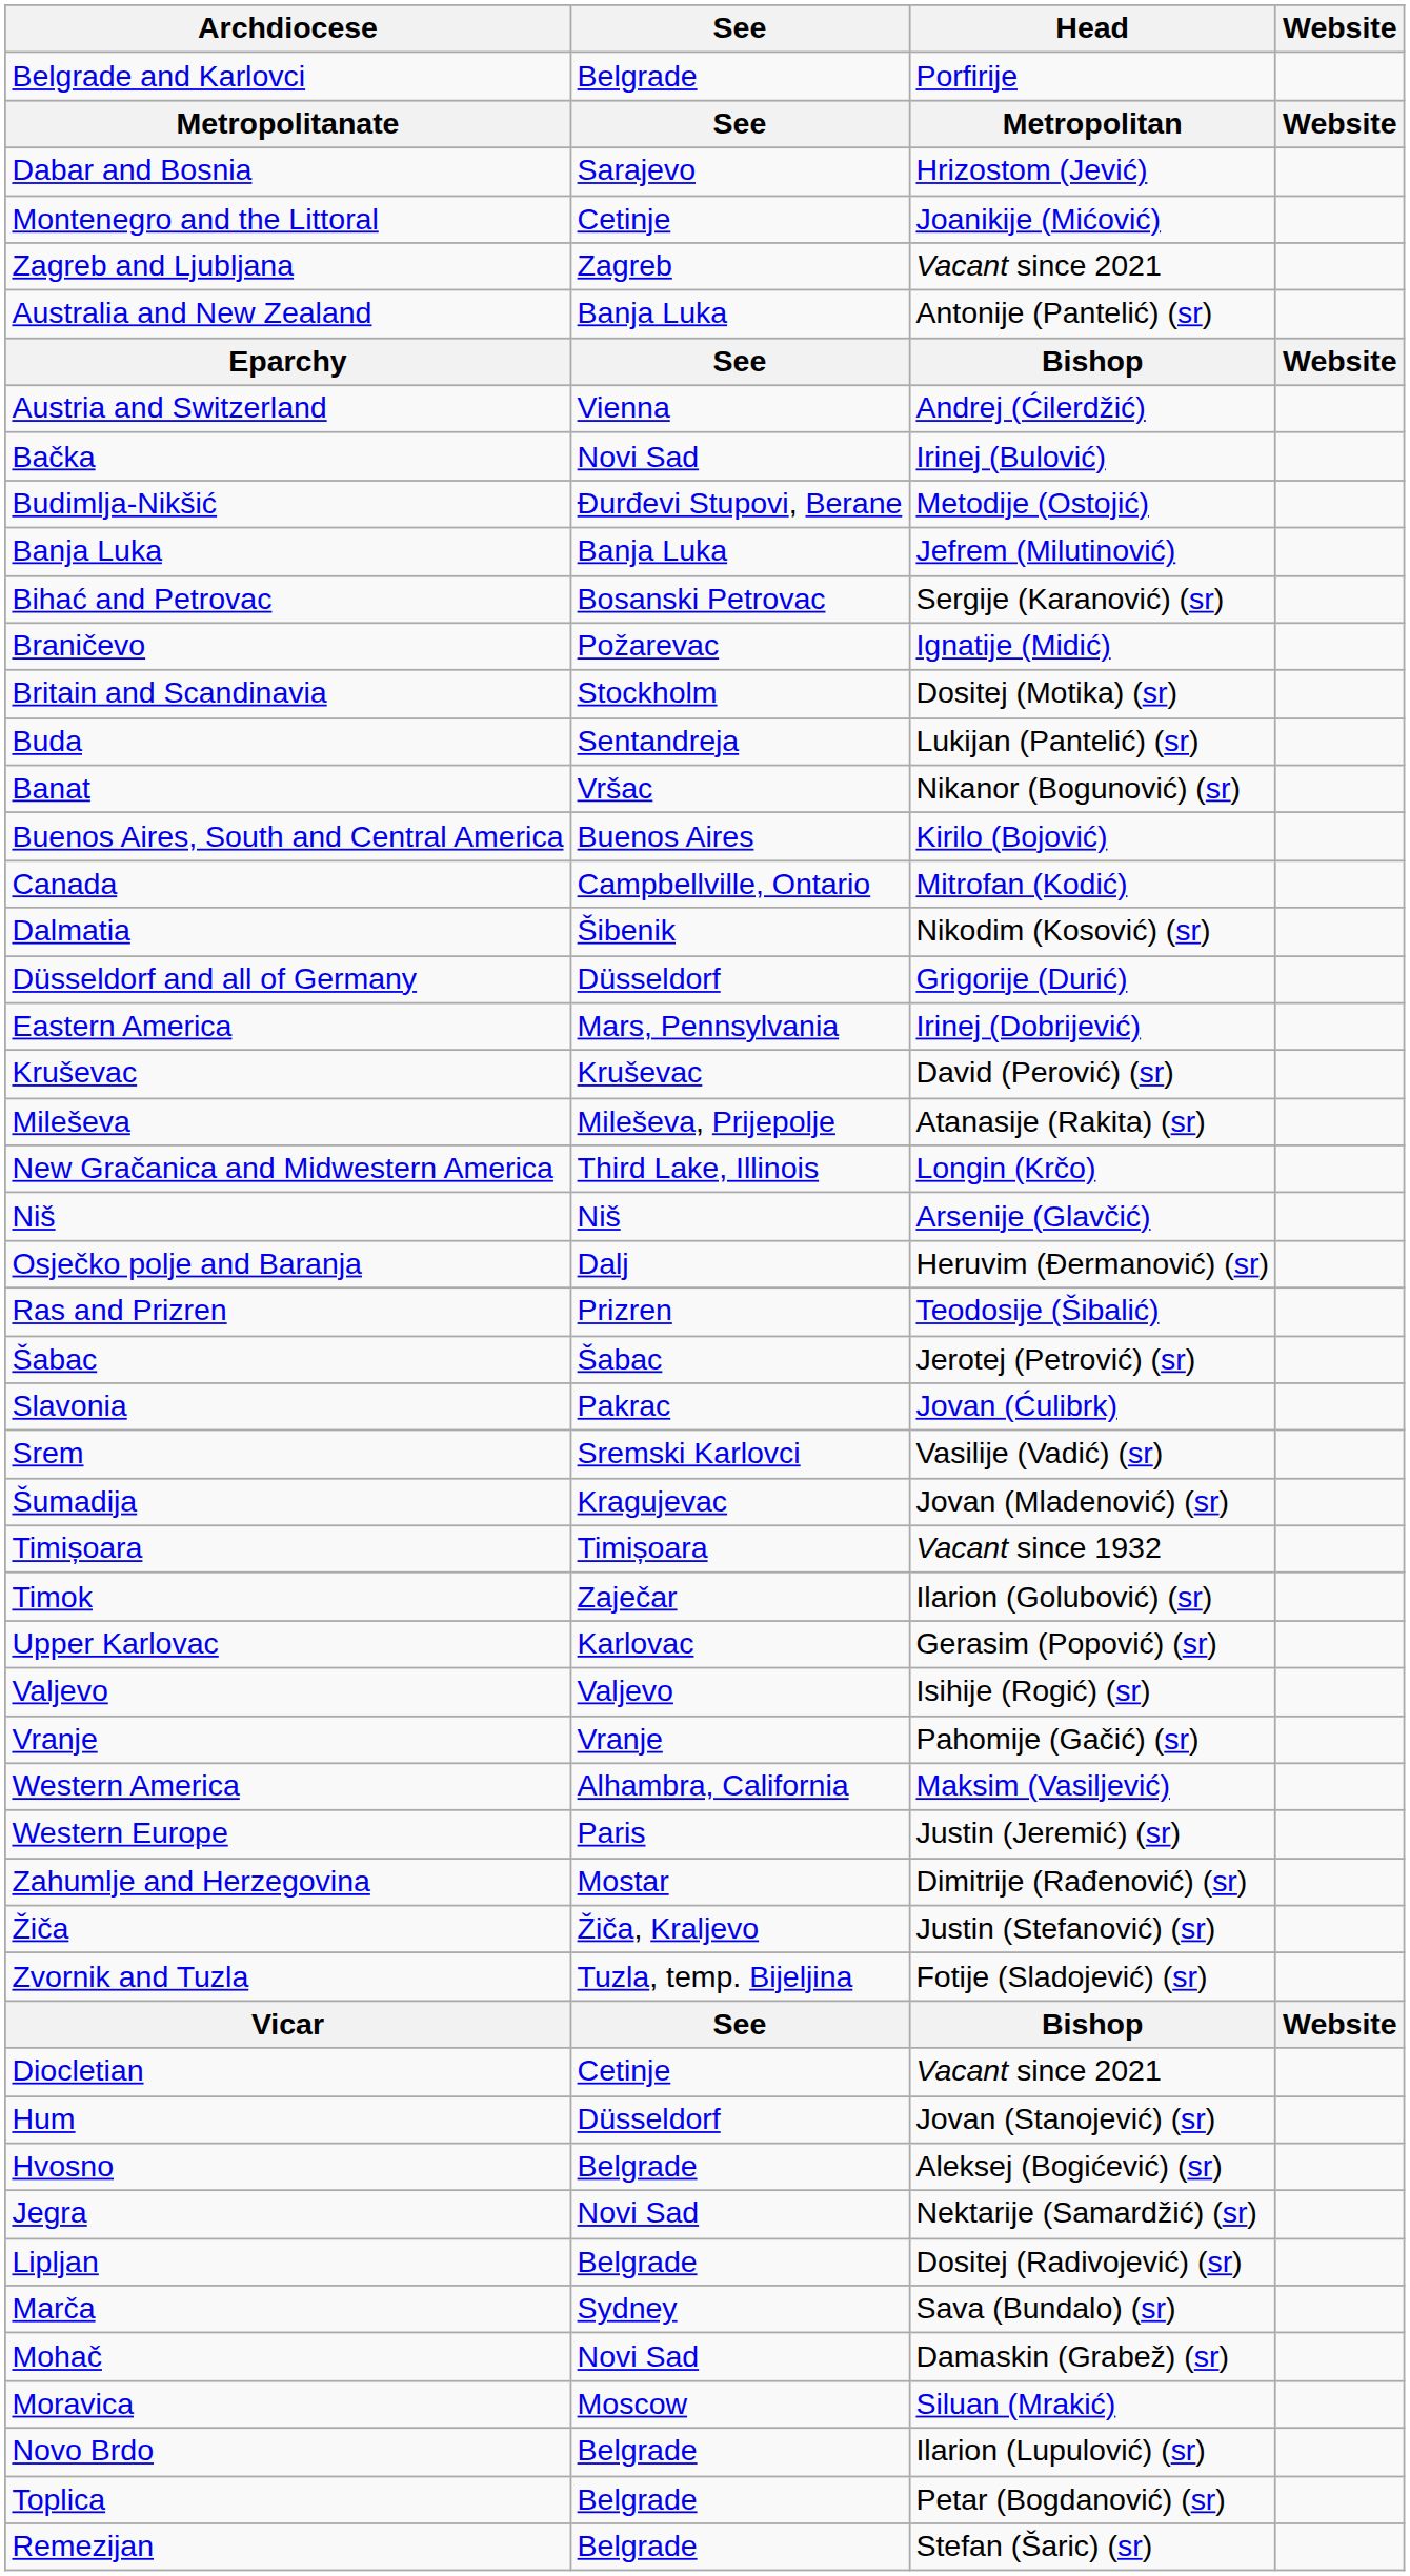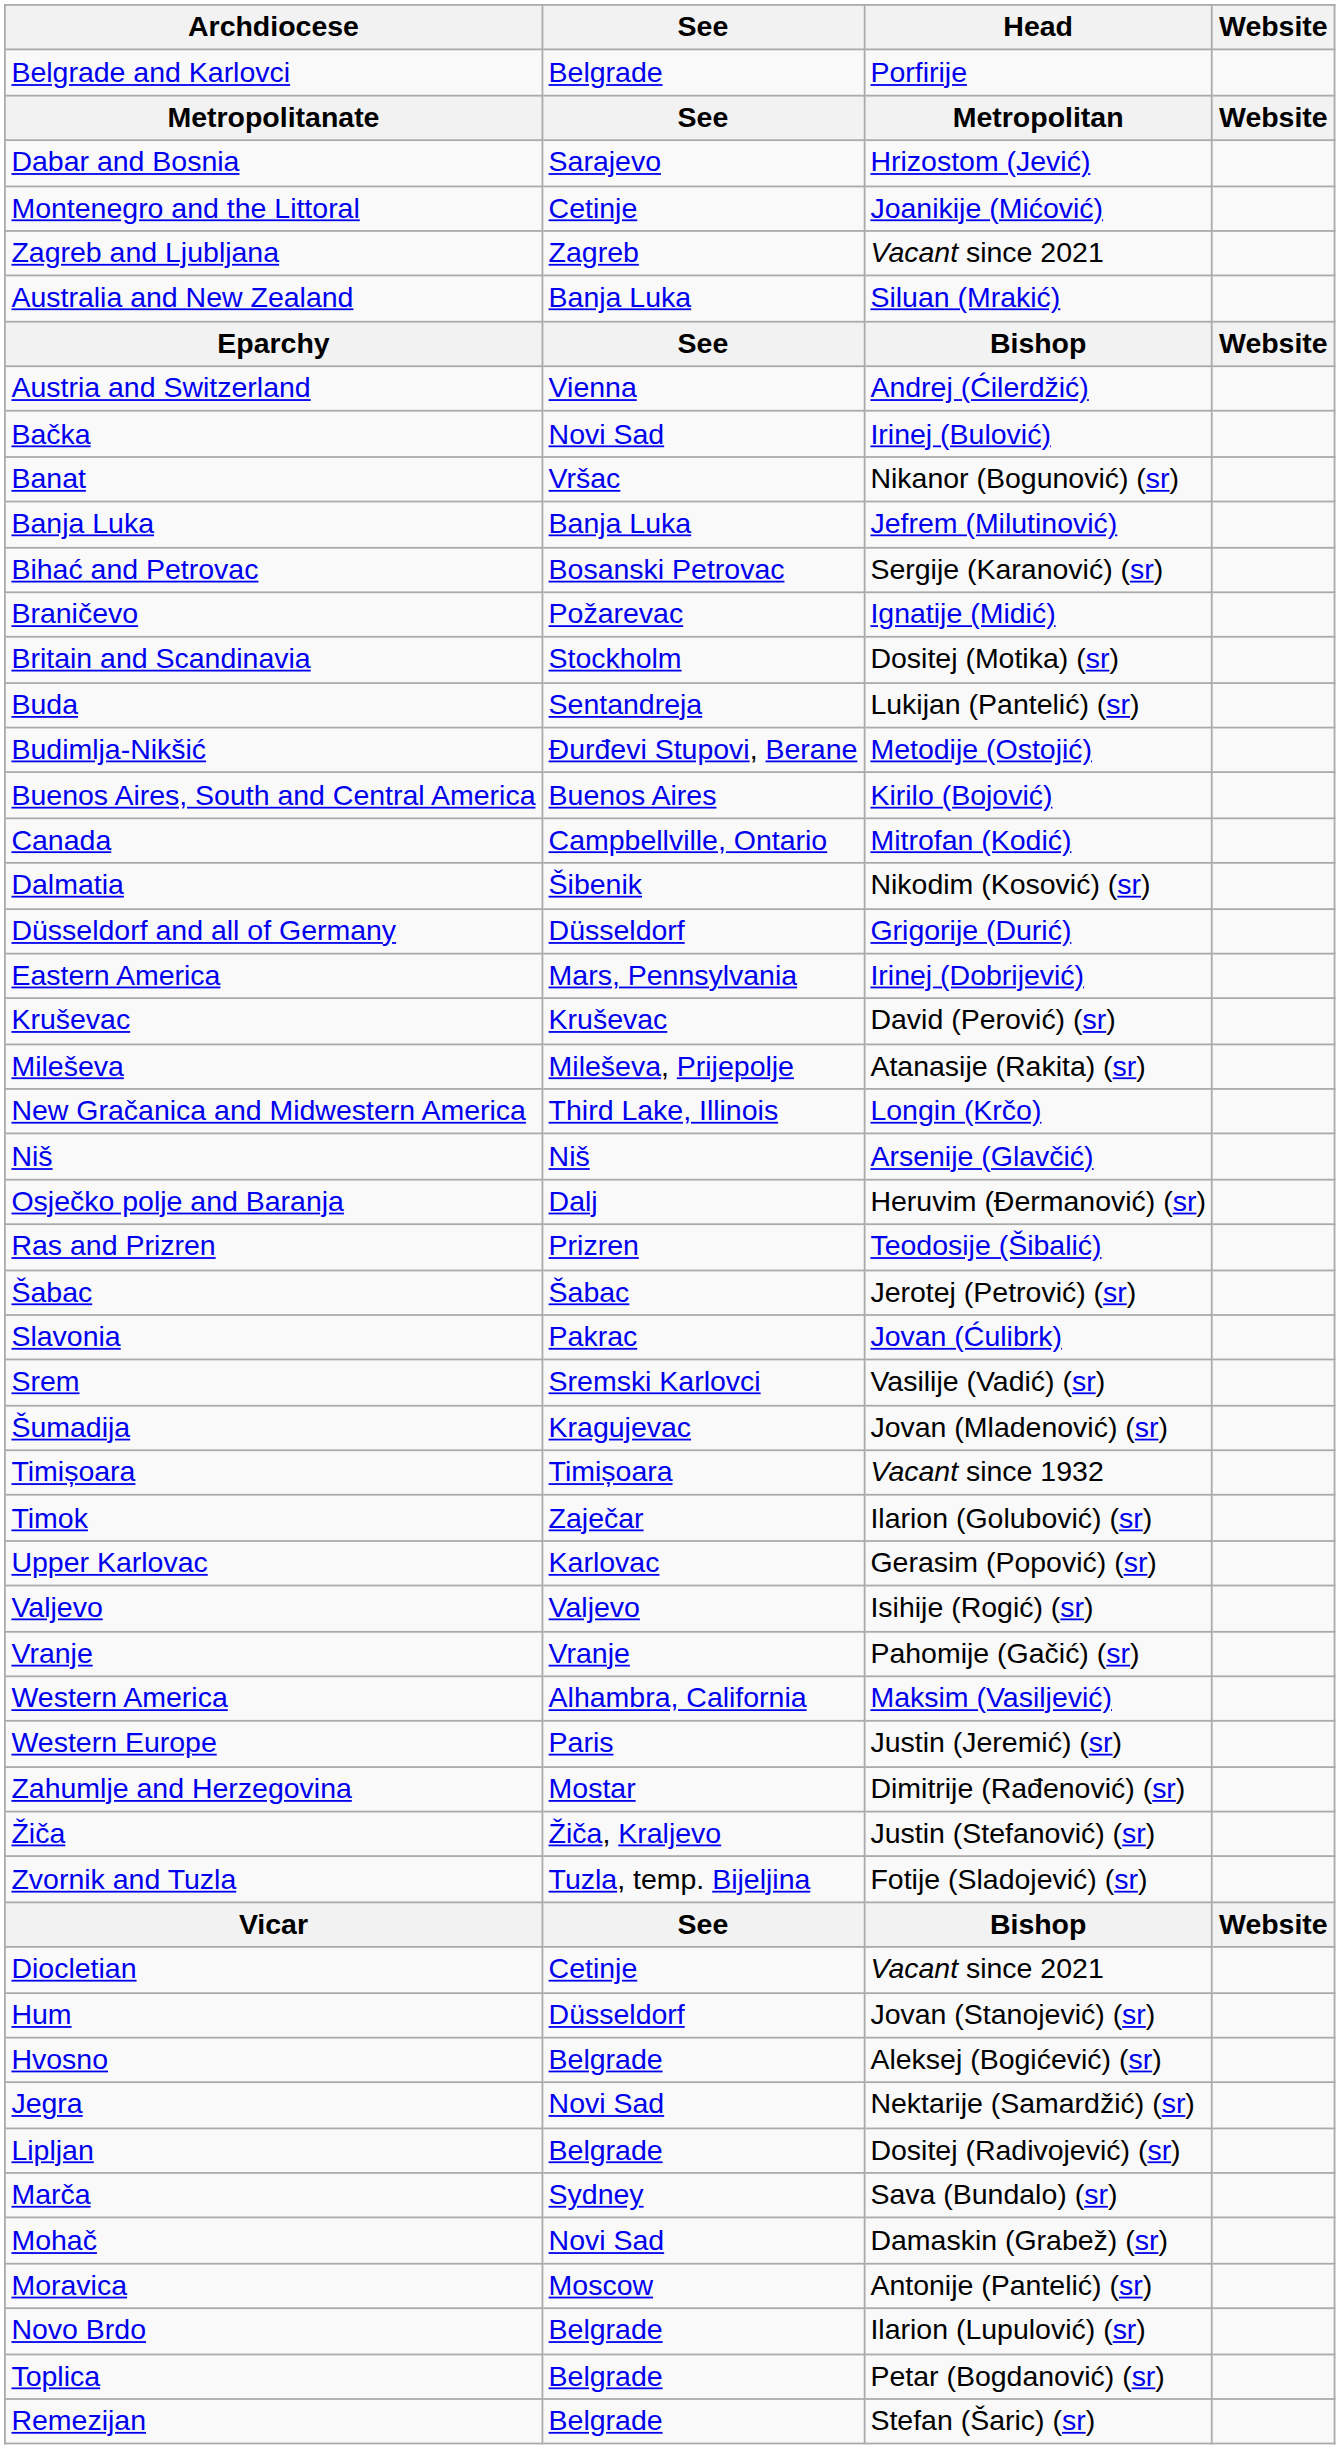 <table class=wikitable>
 <tr>
 <th>Archdiocese</th>
 <th>See</th>
 <th>Head</th>
 <th>Website</th>
 </tr>
 <tr>
 <td><a href='#'>Belgrade and Karlovci</a></td>
 <td> <a href='#'>Belgrade</a></td>
 <td><a href='#'>Porfirije</a></td>
 <td> </td>
 </tr>
 <tr>
 <th>Metropolitanate</th>
 <th>See</th>
 <th>Metropolitan</th>
 <th>Website</th>
 </tr>
 <tr>
 <td><a href='#'>Dabar and Bosnia</a></td>
 <td> <a href='#'>Sarajevo</a></td>
 <td><a href='#'>Hrizostom (Jević)</a></td>
 <td></td>
 </tr>
 <tr>
 <td><a href='#'>Montenegro and the Littoral</a></td>
 <td> <a href='#'>Cetinje</a></td>
 <td><a href='#'>Joanikije (Mićović)</a></td>
 <td></td>
 </tr>
 <tr>
 <td><a href='#'>Zagreb and Ljubljana</a></td>
 <td> <a href='#'>Zagreb</a></td>
 <td><em>Vacant</em> since 2021</td>
 <td></td>
 </tr>
 <tr>
 <td><a href='#'>Australia and New Zealand</a></td>
 <td> <a href='#'>Banja Luka</a></td>
-<td>Antonije (Pantelić) (<a href='#'>sr</a>)</td>
+<td><a href='#'>Siluan (Mrakić)</a></td>
 <td></td>
 </tr>
 <tr>
 <th>Eparchy</th>
 <th>See</th>
 <th>Bishop</th>
 <th>Website</th>
 </tr>
 <tr>
 <td><a href='#'>Austria and Switzerland</a></td>
 <td> <a href='#'>Vienna</a></td>
 <td><a href='#'>Andrej (Ćilerdžić)</a></td>
 <td></td>
 </tr>
 <tr>
 <td><a href='#'>Bačka</a></td>
 <td> <a href='#'>Novi Sad</a></td>
 <td><a href='#'>Irinej (Bulović)</a></td>
 <td></td>
 </tr>
 <tr>
-<td><a href='#'>Budimlja-Nikšić</a></td>
-<td> <a href='#'>Đurđevi Stupovi</a>, <a href='#'>Berane</a></td>
-<td><a href='#'>Metodije (Ostojić)</a></td>
+<td><a href='#'>Banat</a></td>
+<td> <a href='#'>Vršac</a></td>
+<td>Nikanor (Bogunović) (<a href='#'>sr</a>)</td>
 <td></td>
 </tr>
 <tr>
 <td><a href='#'>Banja Luka</a></td>
 <td> <a href='#'>Banja Luka</a></td>
 <td><a href='#'>Jefrem (Milutinović)</a></td>
 <td></td>
 </tr>
 <tr>
 <td><a href='#'>Bihać and Petrovac</a></td>
 <td> <a href='#'>Bosanski Petrovac</a></td>
 <td>Sergije (Karanović) (<a href='#'>sr</a>)</td>
 <td></td>
 </tr>
 <tr>
 <td><a href='#'>Braničevo</a></td>
 <td> <a href='#'>Požarevac</a></td>
 <td><a href='#'>Ignatije (Midić)</a></td>
 <td></td>
 </tr>
 <tr>
 <td><a href='#'>Britain and Scandinavia</a></td>
 <td> <a href='#'>Stockholm</a></td>
 <td>Dositej (Motika) (<a href='#'>sr</a>)</td>
 <td></td>
 </tr>
 <tr>
 <td><a href='#'>Buda</a></td>
 <td> <a href='#'>Sentandreja</a></td>
 <td>Lukijan (Pantelić) (<a href='#'>sr</a>)</td>
 <td></td>
 </tr>
 <tr>
-<td><a href='#'>Banat</a></td>
-<td> <a href='#'>Vršac</a></td>
-<td>Nikanor (Bogunović) (<a href='#'>sr</a>)</td>
+<td><a href='#'>Budimlja-Nikšić</a></td>
+<td> <a href='#'>Đurđevi Stupovi</a>, <a href='#'>Berane</a></td>
+<td><a href='#'>Metodije (Ostojić)</a></td>
 <td></td>
 </tr>
 <tr>
 <td><a href='#'>Buenos Aires, South and Central America</a></td>
 <td> <a href='#'>Buenos Aires</a></td>
 <td><a href='#'>Kirilo (Bojović)</a></td>
 <td></td>
 </tr>
 <tr>
 <td><a href='#'>Canada</a></td>
 <td> <a href='#'>Campbellville, Ontario</a></td>
 <td><a href='#'>Mitrofan (Kodić)</a></td>
 <td></td>
 </tr>
 <tr>
 <td><a href='#'>Dalmatia</a></td>
 <td> <a href='#'>Šibenik</a></td>
 <td>Nikodim (Kosović) (<a href='#'>sr</a>)</td>
 <td></td>
 </tr>
 <tr>
 <td><a href='#'>Düsseldorf and all of Germany</a></td>
 <td> <a href='#'>Düsseldorf</a></td>
 <td><a href='#'>Grigorije (Durić)</a></td>
 <td></td>
 </tr>
 <tr>
 <td><a href='#'>Eastern America</a></td>
 <td> <a href='#'>Mars, Pennsylvania</a></td>
 <td><a href='#'>Irinej (Dobrijević)</a></td>
 <td></td>
 </tr>
 <tr>
 <td><a href='#'>Kruševac</a></td>
 <td> <a href='#'>Kruševac</a></td>
 <td>David (Perović) (<a href='#'>sr</a>)</td>
 <td></td>
 </tr>
 <tr>
 <td><a href='#'>Mileševa</a></td>
 <td> <a href='#'>Mileševa</a>, <a href='#'>Prijepolje</a></td>
 <td>Atanasije (Rakita) (<a href='#'>sr</a>)</td>
 <td></td>
 </tr>
 <tr>
 <td><a href='#'>New Gračanica and Midwestern America</a></td>
 <td> <a href='#'>Third Lake, Illinois</a></td>
 <td><a href='#'>Longin (Krčo)</a></td>
 <td></td>
 </tr>
 <tr>
 <td><a href='#'>Niš</a></td>
 <td> <a href='#'>Niš</a></td>
 <td><a href='#'>Arsenije (Glavčić)</a></td>
 <td></td>
 </tr>
 <tr>
 <td><a href='#'>Osječko polje and Baranja</a></td>
 <td> <a href='#'>Dalj</a></td>
 <td>Heruvim (Đermanović) (<a href='#'>sr</a>)</td>
 <td></td>
 </tr>
 <tr>
 <td><a href='#'>Ras and Prizren</a></td>
 <td> <a href='#'>Prizren</a></td>
 <td><a href='#'>Teodosije (Šibalić)</a></td>
 <td></td>
 </tr>
 <tr>
 <td><a href='#'>Šabac</a></td>
 <td> <a href='#'>Šabac</a></td>
 <td>Jerotej (Petrović) (<a href='#'>sr</a>)</td>
 <td></td>
 </tr>
 <tr>
 <td><a href='#'>Slavonia</a></td>
 <td> <a href='#'>Pakrac</a></td>
 <td><a href='#'>Jovan (Ćulibrk)</a></td>
 <td></td>
 </tr>
 <tr>
 <td><a href='#'>Srem</a></td>
 <td> <a href='#'>Sremski Karlovci</a></td>
 <td>Vasilije (Vadić) (<a href='#'>sr</a>)</td>
 <td></td>
 </tr>
 <tr>
 <td><a href='#'>Šumadija</a></td>
 <td> <a href='#'>Kragujevac</a></td>
 <td>Jovan (Mladenović) (<a href='#'>sr</a>)</td>
 <td></td>
 </tr>
 <tr>
 <td><a href='#'>Timișoara</a></td>
 <td> <a href='#'>Timișoara</a></td>
 <td><em>Vacant</em> since 1932</td>
 <td></td>
 </tr>
 <tr>
 <td><a href='#'>Timok</a></td>
 <td> <a href='#'>Zaječar</a></td>
 <td>Ilarion (Golubović) (<a href='#'>sr</a>)</td>
 <td></td>
 </tr>
 <tr>
 <td><a href='#'>Upper Karlovac</a></td>
 <td> <a href='#'>Karlovac</a></td>
 <td>Gerasim (Popović) (<a href='#'>sr</a>)</td>
 <td></td>
 </tr>
 <tr>
 <td><a href='#'>Valjevo</a></td>
 <td> <a href='#'>Valjevo</a></td>
 <td>Isihije (Rogić) (<a href='#'>sr</a>)</td>
 <td></td>
 </tr>
 <tr>
 <td><a href='#'>Vranje</a></td>
 <td> <a href='#'>Vranje</a></td>
 <td>Pahomije (Gačić) (<a href='#'>sr</a>)</td>
 <td></td>
 </tr>
 <tr>
 <td><a href='#'>Western America</a></td>
 <td> <a href='#'>Alhambra, California</a></td>
 <td><a href='#'>Maksim (Vasiljević)</a></td>
 <td></td>
 </tr>
 <tr>
 <td><a href='#'>Western Europe</a></td>
 <td> <a href='#'>Paris</a></td>
 <td>Justin (Jeremić) (<a href='#'>sr</a>)</td>
 <td></td>
 </tr>
 <tr>
 <td><a href='#'>Zahumlje and Herzegovina</a></td>
 <td> <a href='#'>Mostar</a></td>
 <td>Dimitrije (Rađenović) (<a href='#'>sr</a>)</td>
 <td></td>
 </tr>
 <tr>
 <td><a href='#'>Žiča</a></td>
 <td> <a href='#'>Žiča</a>, <a href='#'>Kraljevo</a></td>
 <td>Justin (Stefanović) (<a href='#'>sr</a>)</td>
 <td></td>
 </tr>
 <tr>
 <td><a href='#'>Zvornik and Tuzla</a></td>
 <td> <a href='#'>Tuzla</a>, temp. <a href='#'>Bijeljina</a></td>
 <td>Fotije (Sladojević) (<a href='#'>sr</a>)</td>
 <td></td>
 </tr>
 <tr>
 <th>Vicar</th>
 <th>See</th>
 <th>Bishop</th>
 <th>Website</th>
 </tr>
 <tr>
 <td><a href='#'>Diocletian</a></td>
 <td> <a href='#'>Cetinje</a></td>
 <td><em>Vacant</em> since 2021</td>
 <td></td>
 </tr>
 <tr>
 <td><a href='#'>Hum</a></td>
 <td> <a href='#'>Düsseldorf</a></td>
 <td>Jovan (Stanojević) (<a href='#'>sr</a>)</td>
 <td></td>
 </tr>
 <tr>
 <td><a href='#'>Hvosno</a></td>
 <td> <a href='#'>Belgrade</a></td>
 <td>Aleksej (Bogićević) (<a href='#'>sr</a>)</td>
 <td></td>
 </tr>
 <tr>
 <td><a href='#'>Jegra</a></td>
 <td> <a href='#'>Novi Sad</a></td>
 <td>Nektarije (Samardžić) (<a href='#'>sr</a>)</td>
 <td></td>
 </tr>
 <tr>
 <td><a href='#'>Lipljan</a></td>
 <td> <a href='#'>Belgrade</a></td>
 <td>Dositej (Radivojević) (<a href='#'>sr</a>)</td>
 <td></td>
 </tr>
 <tr>
 <td><a href='#'>Marča</a></td>
 <td> <a href='#'>Sydney</a></td>
 <td>Sava (Bundalo) (<a href='#'>sr</a>)</td>
 <td></td>
 </tr>
 <tr>
 <td><a href='#'>Mohač</a></td>
 <td> <a href='#'>Novi Sad</a></td>
 <td>Damaskin (Grabež) (<a href='#'>sr</a>)</td>
 <td></td>
 </tr>
 <tr>
 <td><a href='#'>Moravica</a></td>
 <td> <a href='#'>Moscow</a></td>
-<td><a href='#'>Siluan (Mrakić)</a></td>
+<td>Antonije (Pantelić) (<a href='#'>sr</a>)</td>
 <td></td>
 </tr>
 <tr>
 <td><a href='#'>Novo Brdo</a></td>
 <td> <a href='#'>Belgrade</a></td>
 <td>Ilarion (Lupulović) (<a href='#'>sr</a>)</td>
 <td></td>
 </tr>
 <tr>
 <td><a href='#'>Toplica</a></td>
 <td> <a href='#'>Belgrade</a></td>
 <td>Petar (Bogdanović) (<a href='#'>sr</a>)</td>
 <td></td>
 </tr>
 <tr>
 <td><a href='#'>Remezijan</a></td>
 <td> <a href='#'>Belgrade</a></td>
 <td>Stefan (Šaric) (<a href='#'>sr</a>)</td>
 <td></td>
 </tr>
 </table>
